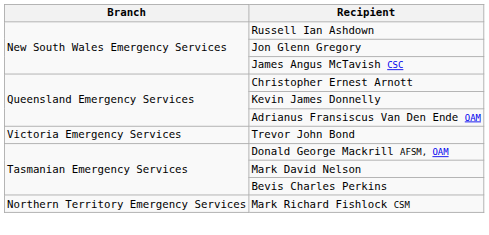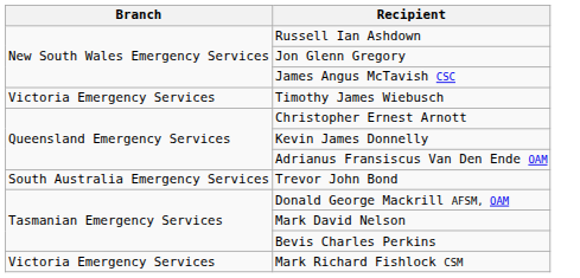 <table class="wikitable" style="font-size:95%;">
 <tr>
 <th>Branch</th>
 <th>Recipient</th>
 </tr>
 <tr>
 <td rowspan="3">New South Wales Emergency Services</td>
 <td>Russell Ian Ashdown</td>
 </tr>
 <tr>
 <td>Jon Glenn Gregory</td>
 </tr>
 <tr>
 <td>James Angus McTavish <small><a href='#'>CSC</a></small></td>
 </tr>
 <tr>
+<td rowspan="1">Victoria Emergency Services</td>
+<td>Timothy James Wiebusch</td>
+</tr>
+<tr>
 <td rowspan="3">Queensland Emergency Services</td>
 <td>Christopher Ernest Arnott</td>
 </tr>
 <tr>
 <td>Kevin James Donnelly</td>
 </tr>
 <tr>
 <td>Adrianus Fransiscus Van Den Ende <small><a href='#'>OAM</a></small></td>
 </tr>
 <tr>
-<td rowspan="1">Victoria Emergency Services</td>
+<td rowspan="1">South Australia Emergency Services</td>
 <td>Trevor John Bond</td>
 </tr>
 <tr>
 <td rowspan="3">Tasmanian Emergency Services</td>
 <td>Donald George Mackrill <small>AFSM, <a href='#'>OAM</a></small></td>
 </tr>
 <tr>
 <td>Mark David Nelson</td>
 </tr>
 <tr>
 <td>Bevis Charles Perkins</td>
 </tr>
 <tr>
-<td rowspan="1">Northern Territory Emergency Services</td>
+<td rowspan="1">Victoria Emergency Services</td>
 <td>Mark Richard Fishlock <small>CSM</small></td>
 </tr>
 </table>
